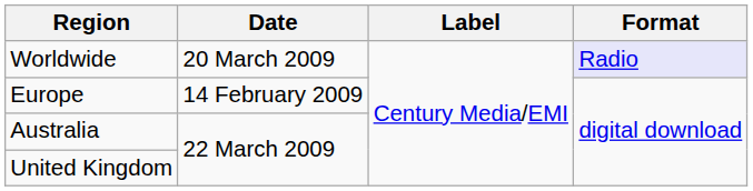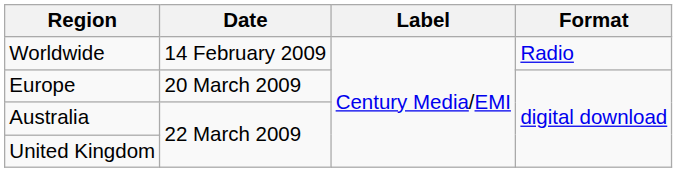 <table class=wikitable>
 <tr>
 <th>Region</th>
 <th>Date</th>
 <th>Label</th>
 <th>Format</th>
 </tr>
 <tr>
 <td>Worldwide</td>
-<td>20 March 2009</td>
+<td>14 February 2009</td>
 <td rowspan="4"><a href='#'>Century Media</a>/<a href='#'>EMI</a></td>
-<td style="background: lavender;"><a href='#'>Radio</a></td>
+<td><a href='#'>Radio</a></td>
 </tr>
 <tr>
 <td>Europe</td>
-<td>14 February 2009</td>
+<td>20 March 2009</td>
 <td rowspan="3"><a href='#'>digital download</a></td>
 </tr>
 <tr>
 <td>Australia</td>
 <td rowspan="2">22 March 2009</td>
 </tr>
 <tr>
 <td>United Kingdom</td>
 </tr>
 </table>
